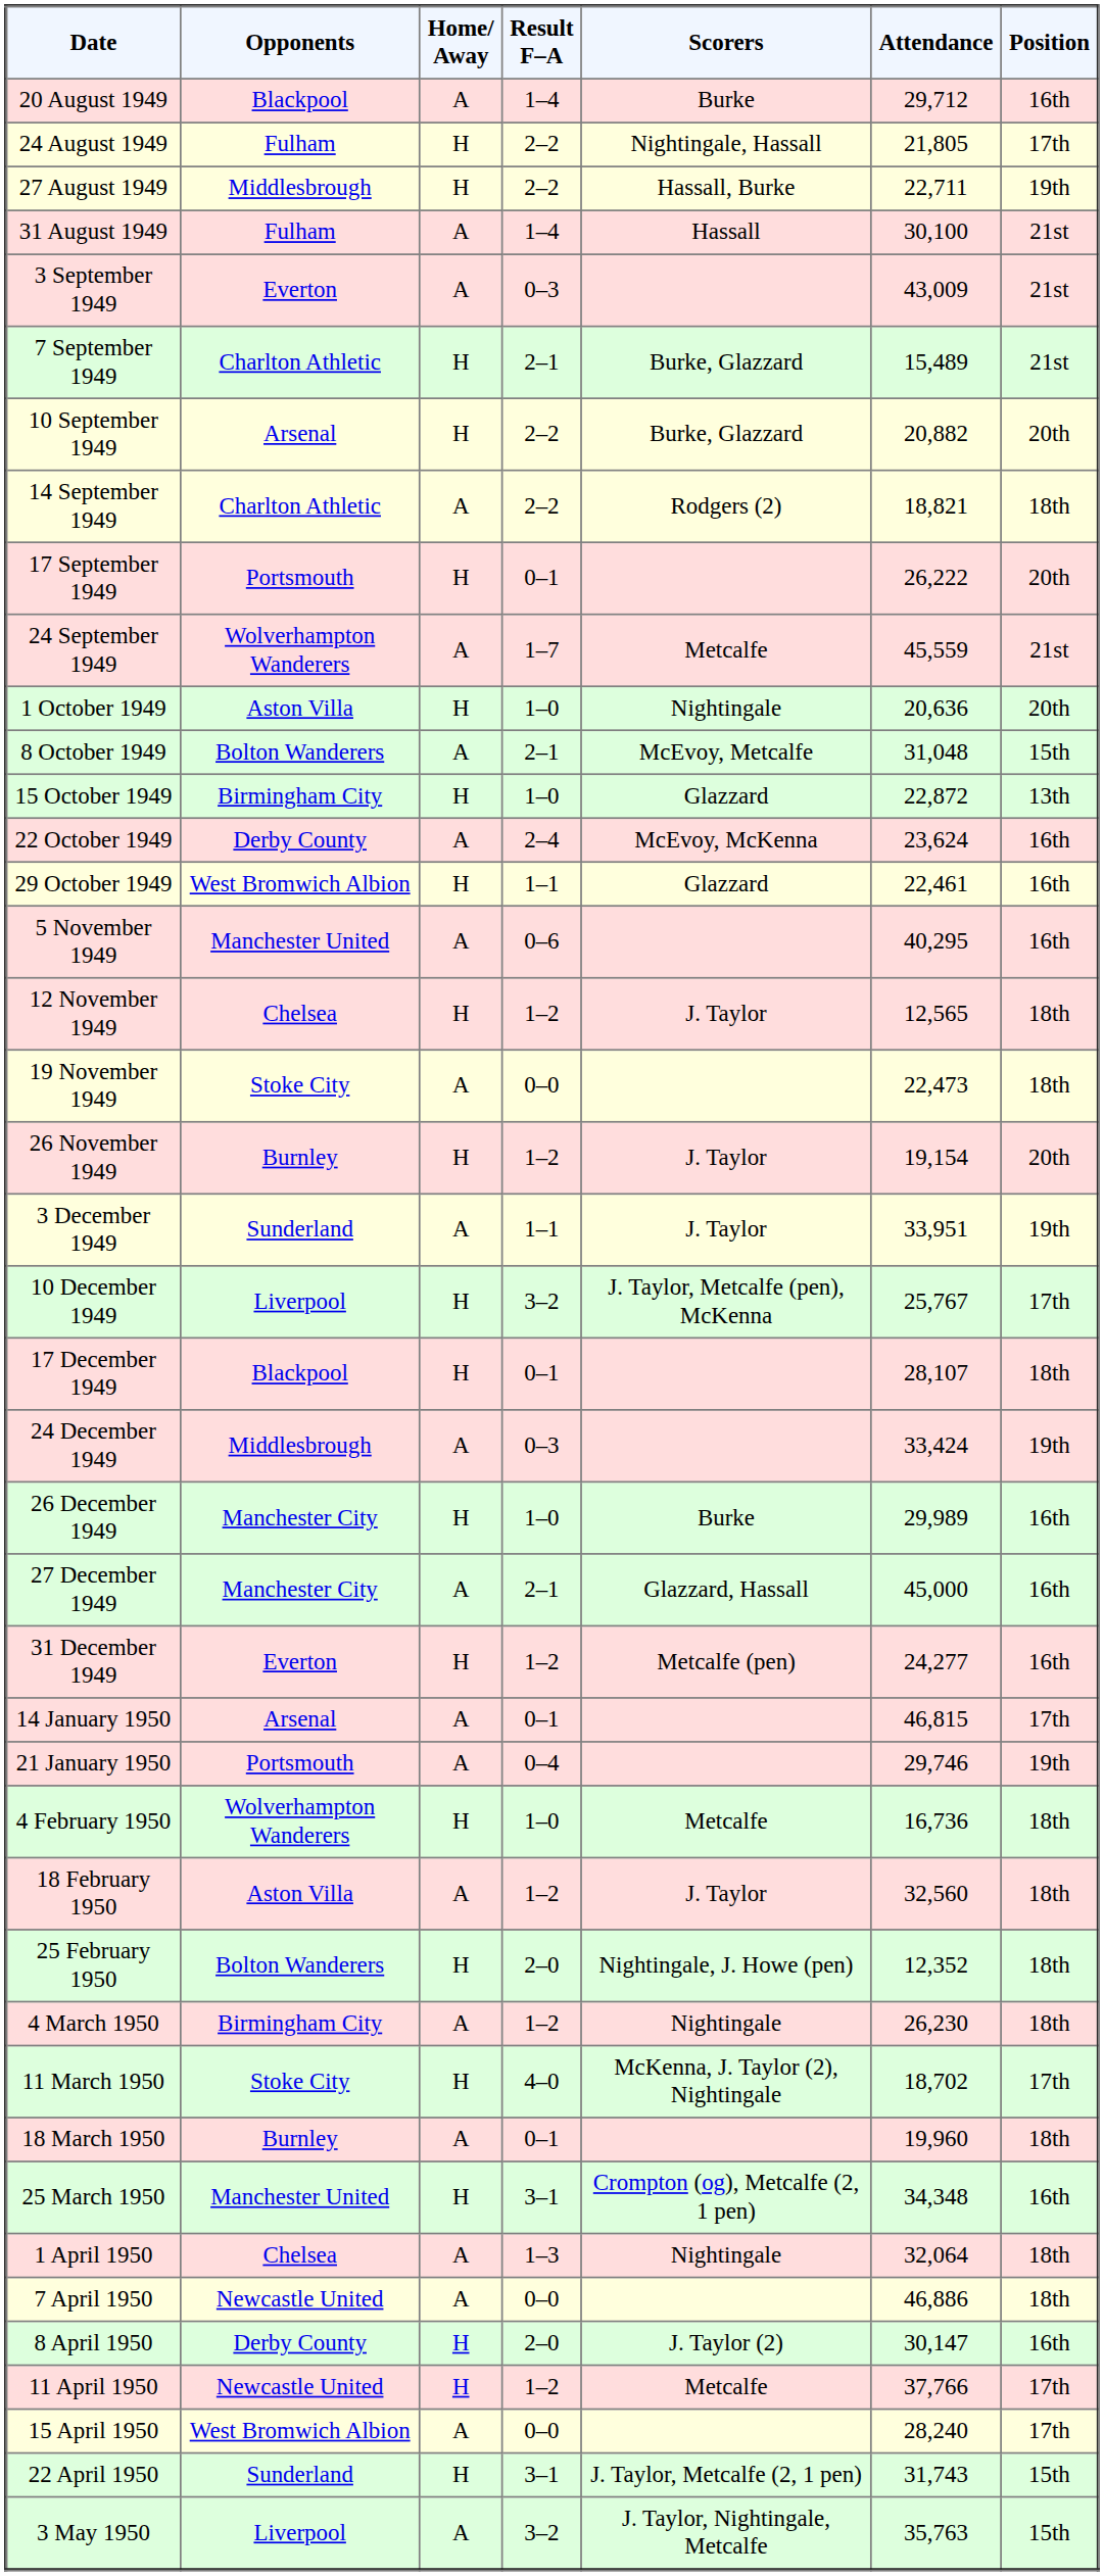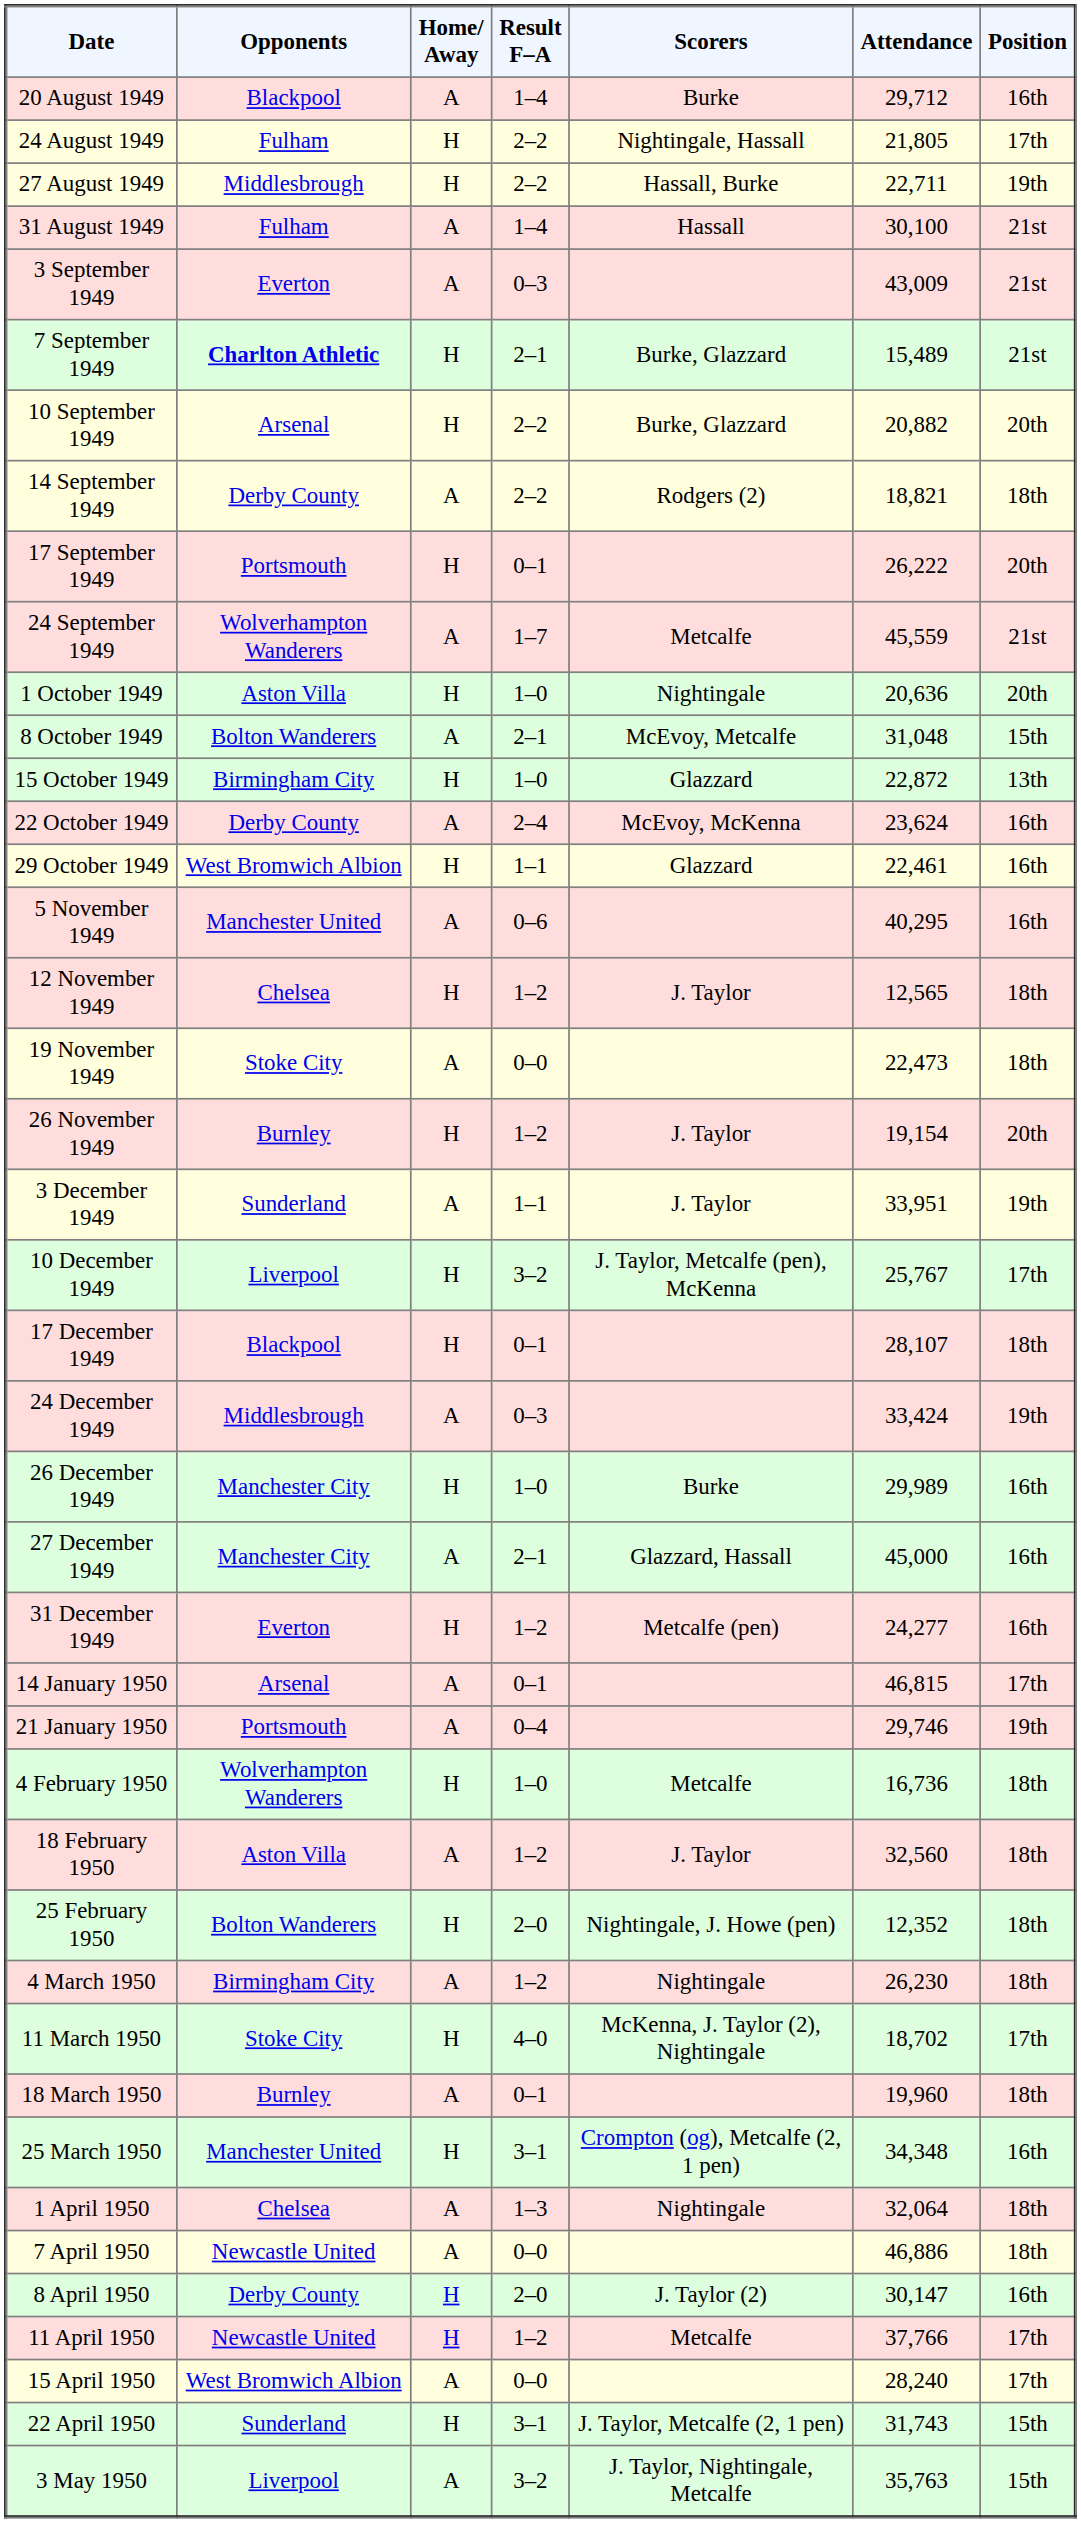 <table border="2" cellpadding="4" style="border-collapse:collapse; text-align:center; font-size:smaller;">
 <tr style="background:#f0f6ff;">
 <th><strong>Date</strong></th>
 <th><strong>Opponents</strong></th>
 <th><strong>Home/<br>Away</strong></th>
 <th><strong>Result<br>F–A</strong></th>
 <th><strong>Scorers</strong></th>
 <th><strong>Attendance</strong></th>
 <th><strong>Position</strong></th>
 </tr>
 <tr bgcolor="#ffdddd">
 <td>20 August 1949</td>
 <td><a href='#'>Blackpool</a></td>
 <td>A</td>
 <td>1–4</td>
 <td>Burke</td>
 <td>29,712</td>
 <td>16th</td>
 </tr>
 <tr bgcolor="#ffffdd">
 <td>24 August 1949</td>
 <td><a href='#'>Fulham</a></td>
 <td>H</td>
 <td>2–2</td>
 <td>Nightingale, Hassall</td>
 <td>21,805</td>
 <td>17th</td>
 </tr>
 <tr bgcolor="#ffffdd">
 <td>27 August 1949</td>
 <td><a href='#'>Middlesbrough</a></td>
 <td>H</td>
 <td>2–2</td>
 <td>Hassall, Burke</td>
 <td>22,711</td>
 <td>19th</td>
 </tr>
 <tr bgcolor="#ffdddd">
 <td>31 August 1949</td>
 <td><a href='#'>Fulham</a></td>
 <td>A</td>
 <td>1–4</td>
 <td>Hassall</td>
 <td>30,100</td>
 <td>21st</td>
 </tr>
 <tr bgcolor="#ffdddd">
 <td>3 September 1949</td>
 <td><a href='#'>Everton</a></td>
 <td>A</td>
 <td>0–3</td>
 <td></td>
 <td>43,009</td>
 <td>21st</td>
 </tr>
 <tr bgcolor="#ddffdd">
 <td>7 September 1949</td>
-<td><a href='#'>Charlton Athletic</a></td>
+<td><strong><a href='#'>Charlton Athletic</a></strong></td>
 <td>H</td>
 <td>2–1</td>
 <td>Burke, Glazzard</td>
 <td>15,489</td>
 <td>21st</td>
 </tr>
 <tr bgcolor="#ffffdd">
 <td>10 September 1949</td>
 <td><a href='#'>Arsenal</a></td>
 <td>H</td>
 <td>2–2</td>
 <td>Burke, Glazzard</td>
 <td>20,882</td>
 <td>20th</td>
 </tr>
 <tr bgcolor="#ffffdd">
 <td>14 September 1949</td>
-<td><a href='#'>Charlton Athletic</a></td>
+<td><a href='#'>Derby County</a></td>
 <td>A</td>
 <td>2–2</td>
 <td>Rodgers (2)</td>
 <td>18,821</td>
 <td>18th</td>
 </tr>
 <tr bgcolor="#ffdddd">
 <td>17 September 1949</td>
 <td><a href='#'>Portsmouth</a></td>
 <td>H</td>
 <td>0–1</td>
 <td></td>
 <td>26,222</td>
 <td>20th</td>
 </tr>
 <tr bgcolor="#ffdddd">
 <td>24 September 1949</td>
 <td><a href='#'>Wolverhampton Wanderers</a></td>
 <td>A</td>
 <td>1–7</td>
 <td>Metcalfe</td>
 <td>45,559</td>
 <td>21st</td>
 </tr>
 <tr bgcolor="#ddffdd">
 <td>1 October 1949</td>
 <td><a href='#'>Aston Villa</a></td>
 <td>H</td>
 <td>1–0</td>
 <td>Nightingale</td>
 <td>20,636</td>
 <td>20th</td>
 </tr>
 <tr bgcolor="#ddffdd">
 <td>8 October 1949</td>
 <td><a href='#'>Bolton Wanderers</a></td>
 <td>A</td>
 <td>2–1</td>
 <td>McEvoy, Metcalfe</td>
 <td>31,048</td>
 <td>15th</td>
 </tr>
 <tr bgcolor="#ddffdd">
 <td>15 October 1949</td>
 <td><a href='#'>Birmingham City</a></td>
 <td>H</td>
 <td>1–0</td>
 <td>Glazzard</td>
 <td>22,872</td>
 <td>13th</td>
 </tr>
 <tr bgcolor="#ffdddd">
 <td>22 October 1949</td>
 <td><a href='#'>Derby County</a></td>
 <td>A</td>
 <td>2–4</td>
 <td>McEvoy, McKenna</td>
 <td>23,624</td>
 <td>16th</td>
 </tr>
 <tr bgcolor="#ffffdd">
 <td>29 October 1949</td>
 <td><a href='#'>West Bromwich Albion</a></td>
 <td>H</td>
 <td>1–1</td>
 <td>Glazzard</td>
 <td>22,461</td>
 <td>16th</td>
 </tr>
 <tr bgcolor="#ffdddd">
 <td>5 November 1949</td>
 <td><a href='#'>Manchester United</a></td>
 <td>A</td>
 <td>0–6</td>
 <td></td>
 <td>40,295</td>
 <td>16th</td>
 </tr>
 <tr bgcolor="#ffdddd">
 <td>12 November 1949</td>
 <td><a href='#'>Chelsea</a></td>
 <td>H</td>
 <td>1–2</td>
 <td>J. Taylor</td>
 <td>12,565</td>
 <td>18th</td>
 </tr>
 <tr bgcolor="#ffffdd">
 <td>19 November 1949</td>
 <td><a href='#'>Stoke City</a></td>
 <td>A</td>
 <td>0–0</td>
 <td></td>
 <td>22,473</td>
 <td>18th</td>
 </tr>
 <tr bgcolor="#ffdddd">
 <td>26 November 1949</td>
 <td><a href='#'>Burnley</a></td>
 <td>H</td>
 <td>1–2</td>
 <td>J. Taylor</td>
 <td>19,154</td>
 <td>20th</td>
 </tr>
 <tr bgcolor="#ffffdd">
 <td>3 December 1949</td>
 <td><a href='#'>Sunderland</a></td>
 <td>A</td>
 <td>1–1</td>
 <td>J. Taylor</td>
 <td>33,951</td>
 <td>19th</td>
 </tr>
 <tr bgcolor="#ddffdd">
 <td>10 December 1949</td>
 <td><a href='#'>Liverpool</a></td>
 <td>H</td>
 <td>3–2</td>
 <td>J. Taylor, Metcalfe (pen), McKenna</td>
 <td>25,767</td>
 <td>17th</td>
 </tr>
 <tr bgcolor="#ffdddd">
 <td>17 December 1949</td>
 <td><a href='#'>Blackpool</a></td>
 <td>H</td>
 <td>0–1</td>
 <td></td>
 <td>28,107</td>
 <td>18th</td>
 </tr>
 <tr bgcolor="#ffdddd">
 <td>24 December 1949</td>
 <td><a href='#'>Middlesbrough</a></td>
 <td>A</td>
 <td>0–3</td>
 <td></td>
 <td>33,424</td>
 <td>19th</td>
 </tr>
 <tr bgcolor="#ddffdd">
 <td>26 December 1949</td>
 <td><a href='#'>Manchester City</a></td>
 <td>H</td>
 <td>1–0</td>
 <td>Burke</td>
 <td>29,989</td>
 <td>16th</td>
 </tr>
 <tr bgcolor="#ddffdd">
 <td>27 December 1949</td>
 <td><a href='#'>Manchester City</a></td>
 <td>A</td>
 <td>2–1</td>
 <td>Glazzard, Hassall</td>
 <td>45,000</td>
 <td>16th</td>
 </tr>
 <tr bgcolor="#ffdddd">
 <td>31 December 1949</td>
 <td><a href='#'>Everton</a></td>
 <td>H</td>
 <td>1–2</td>
 <td>Metcalfe (pen)</td>
 <td>24,277</td>
 <td>16th</td>
 </tr>
 <tr bgcolor="#ffdddd">
 <td>14 January 1950</td>
 <td><a href='#'>Arsenal</a></td>
 <td>A</td>
 <td>0–1</td>
 <td></td>
 <td>46,815</td>
 <td>17th</td>
 </tr>
 <tr bgcolor="#ffdddd">
 <td>21 January 1950</td>
 <td><a href='#'>Portsmouth</a></td>
 <td>A</td>
 <td>0–4</td>
 <td></td>
 <td>29,746</td>
 <td>19th</td>
 </tr>
 <tr bgcolor="#ddffdd">
 <td>4 February 1950</td>
 <td><a href='#'>Wolverhampton Wanderers</a></td>
 <td>H</td>
 <td>1–0</td>
 <td>Metcalfe</td>
 <td>16,736</td>
 <td>18th</td>
 </tr>
 <tr bgcolor="#ffdddd">
 <td>18 February 1950</td>
 <td><a href='#'>Aston Villa</a></td>
 <td>A</td>
 <td>1–2</td>
 <td>J. Taylor</td>
 <td>32,560</td>
 <td>18th</td>
 </tr>
 <tr bgcolor="#ddffdd">
 <td>25 February 1950</td>
 <td><a href='#'>Bolton Wanderers</a></td>
 <td>H</td>
 <td>2–0</td>
 <td>Nightingale, J. Howe (pen)</td>
 <td>12,352</td>
 <td>18th</td>
 </tr>
 <tr bgcolor="#ffdddd">
 <td>4 March 1950</td>
 <td><a href='#'>Birmingham City</a></td>
 <td>A</td>
 <td>1–2</td>
 <td>Nightingale</td>
 <td>26,230</td>
 <td>18th</td>
 </tr>
 <tr bgcolor="#ddffdd">
 <td>11 March 1950</td>
 <td><a href='#'>Stoke City</a></td>
 <td>H</td>
 <td>4–0</td>
 <td>McKenna, J. Taylor (2), Nightingale</td>
 <td>18,702</td>
 <td>17th</td>
 </tr>
 <tr bgcolor="#ffdddd">
 <td>18 March 1950</td>
 <td><a href='#'>Burnley</a></td>
 <td>A</td>
 <td>0–1</td>
 <td></td>
 <td>19,960</td>
 <td>18th</td>
 </tr>
 <tr bgcolor="#ddffdd">
 <td>25 March 1950</td>
 <td><a href='#'>Manchester United</a></td>
 <td>H</td>
 <td>3–1</td>
 <td><a href='#'>Crompton</a> (<a href='#'>og</a>), Metcalfe (2, 1 pen)</td>
 <td>34,348</td>
 <td>16th</td>
 </tr>
 <tr bgcolor="#ffdddd">
 <td>1 April 1950</td>
 <td><a href='#'>Chelsea</a></td>
 <td>A</td>
 <td>1–3</td>
 <td>Nightingale</td>
 <td>32,064</td>
 <td>18th</td>
 </tr>
 <tr bgcolor="#ffffdd">
 <td>7 April 1950</td>
 <td><a href='#'>Newcastle United</a></td>
 <td>A</td>
 <td>0–0</td>
 <td></td>
 <td>46,886</td>
 <td>18th</td>
 </tr>
 <tr bgcolor="#ddffdd">
 <td>8 April 1950</td>
 <td><a href='#'>Derby County</a></td>
 <td><a href='#'>H</a></td>
 <td>2–0</td>
 <td>J. Taylor (2)</td>
 <td>30,147</td>
 <td>16th</td>
 </tr>
 <tr bgcolor="#ffdddd">
 <td>11 April 1950</td>
 <td><a href='#'>Newcastle United</a></td>
 <td><a href='#'>H</a></td>
 <td>1–2</td>
 <td>Metcalfe</td>
 <td>37,766</td>
 <td>17th</td>
 </tr>
 <tr bgcolor="#ffffdd">
 <td>15 April 1950</td>
 <td><a href='#'>West Bromwich Albion</a></td>
 <td>A</td>
 <td>0–0</td>
 <td></td>
 <td>28,240</td>
 <td>17th</td>
 </tr>
 <tr bgcolor="#ddffdd">
 <td>22 April 1950</td>
 <td><a href='#'>Sunderland</a></td>
 <td>H</td>
 <td>3–1</td>
 <td>J. Taylor, Metcalfe (2, 1 pen)</td>
 <td>31,743</td>
 <td>15th</td>
 </tr>
 <tr bgcolor="#ddffdd">
 <td>3 May 1950</td>
 <td><a href='#'>Liverpool</a></td>
 <td>A</td>
 <td>3–2</td>
 <td>J. Taylor, Nightingale, Metcalfe</td>
 <td>35,763</td>
 <td>15th</td>
 </tr>
 </table>
